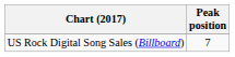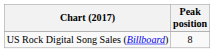 <table class="wikitable" border="1">
 <tr>
 <th>Chart (2017)</th>
 <th>Peak<br>position</th>
 </tr>
 <tr>
 </tr>
 <tr>
 <td>US Rock Digital Song Sales (<em><a href='#'>Billboard</a></em>)</td>
-<td align="center">7</td>
+<td align="center">8</td>
 </tr>
 </table>
